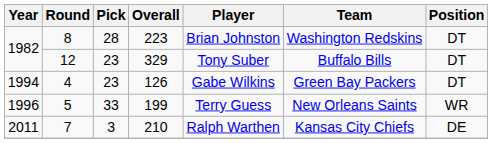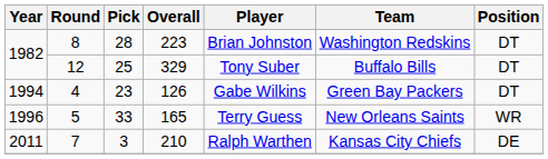 <table class="wikitable sortable" style="text-align: center;">
 <tr>
 <th>Year</th>
 <th>Round</th>
 <th>Pick</th>
 <th>Overall</th>
 <th>Player</th>
 <th>Team</th>
 <th>Position</th>
 </tr>
 <tr>
 <td rowspan="2">1982</td>
 <td>8</td>
 <td>28</td>
 <td>223</td>
 <td><a href='#'>Brian Johnston</a></td>
 <td><a href='#'>Washington Redskins</a></td>
 <td>DT</td>
 </tr>
 <tr>
 <td>12</td>
-<td>23</td>
+<td>25</td>
 <td>329</td>
 <td><a href='#'>Tony Suber</a></td>
 <td><a href='#'>Buffalo Bills</a></td>
 <td>DT</td>
 </tr>
 <tr>
 <td>1994</td>
 <td>4</td>
 <td>23</td>
 <td>126</td>
 <td><a href='#'>Gabe Wilkins</a></td>
 <td><a href='#'>Green Bay Packers</a></td>
 <td>DT</td>
 </tr>
 <tr>
 <td>1996</td>
 <td>5</td>
 <td>33</td>
-<td>199</td>
+<td>165</td>
 <td><a href='#'>Terry Guess</a></td>
 <td><a href='#'>New Orleans Saints</a></td>
 <td>WR</td>
 </tr>
 <tr>
 <td>2011</td>
 <td>7</td>
 <td>3</td>
 <td>210</td>
 <td><a href='#'>Ralph Warthen</a></td>
 <td><a href='#'>Kansas City Chiefs</a></td>
 <td>DE</td>
 </tr>
 <tr>
 </tr>
 </table>
